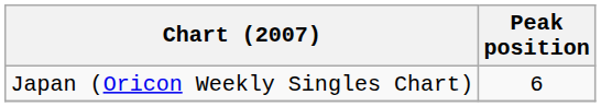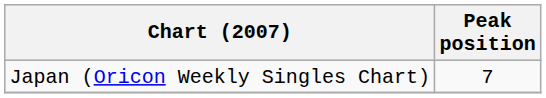 <table class="wikitable">
 <tr>
 <th>Chart (2007)</th>
 <th>Peak<br>position</th>
 </tr>
 <tr>
 <td>Japan (<a href='#'>Oricon</a> Weekly Singles Chart)</td>
-<td style="text-align:center;">6</td>
+<td style="text-align:center;">7</td>
 </tr>
 <tr>
 </tr>
 </table>
